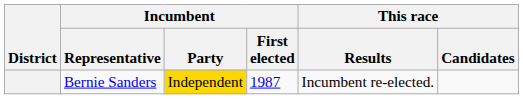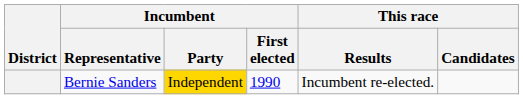 <table class=wikitable>
 <tr valign=bottom>
 <th rowspan=2>District</th>
 <th colspan=3>Incumbent</th>
 <th colspan=2>This race</th>
 </tr>
 <tr valign=bottom>
 <th>Representative</th>
 <th>Party</th>
 <th>First<br>elected</th>
 <th>Results</th>
 <th>Candidates</th>
 </tr>
 <tr>
 <th></th>
 <td><a href='#'>Bernie Sanders</a></td>
 <td style="background: gold;">Independent</td>
-<td><a href='#'>1987</a></td>
+<td><a href='#'>1990</a></td>
 <td>Incumbent re-elected.</td>
 <td nowrap></td>
 </tr>
 </table>
